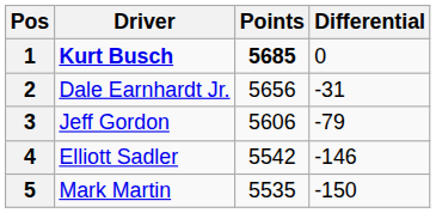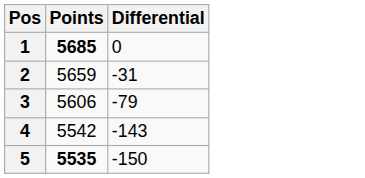 <table class="wikitable">
 <tr>
 <th>Pos</th>
-<th>Driver</th>
 <th>Points</th>
 <th>Differential</th>
 </tr>
 <tr>
 <th>1</th>
-<td><strong><a href='#'>Kurt Busch</a></strong></td>
 <td style="text-align:center;"><strong>5685</strong></td>
 <td>0</td>
 </tr>
 <tr>
 <th>2</th>
-<td><a href='#'>Dale Earnhardt Jr.</a></td>
-<td style="text-align:center;">5656</td>
+<td style="text-align:center;">5659</td>
 <td>-31</td>
 </tr>
 <tr>
 <th>3</th>
-<td><a href='#'>Jeff Gordon</a></td>
 <td style="text-align:center;">5606</td>
 <td>-79</td>
 </tr>
 <tr>
 <th>4</th>
-<td><a href='#'>Elliott Sadler</a></td>
 <td style="text-align:center;">5542</td>
-<td>-146</td>
+<td>-143</td>
 </tr>
 <tr>
 <th>5</th>
-<td><a href='#'>Mark Martin</a></td>
-<td style="text-align:center;">5535</td>
+<td style="text-align:center;"><strong>5535</strong></td>
 <td>-150</td>
 </tr>
 </table>
